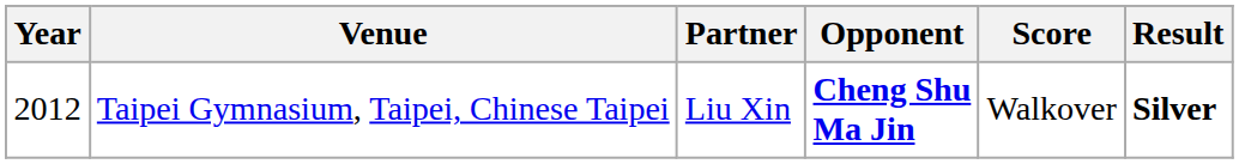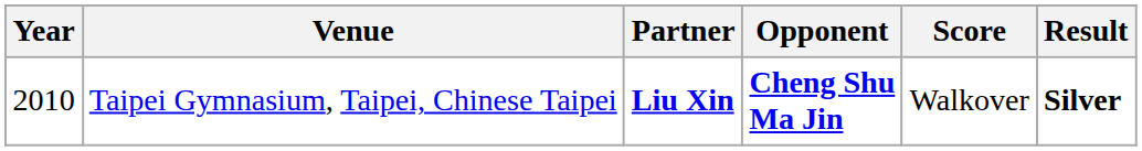 <table class="sortable wikitable" style="font-size: 90%">
 <tr>
 <th>Year</th>
 <th>Venue</th>
 <th>Partner</th>
 <th>Opponent</th>
 <th>Score</th>
 <th>Result</th>
 </tr>
 <tr style="background:white">
-<td align="center">2012</td>
+<td align="center">2010</td>
 <td align="left"><a href='#'>Taipei Gymnasium</a>, <a href='#'>Taipei, Chinese Taipei</a></td>
-<td align="left"> <a href='#'>Liu Xin</a></td>
+<td align="left"><strong> <a href='#'>Liu Xin</a></strong></td>
 <td align="left"><strong> <a href='#'>Cheng Shu</a> <br>  <a href='#'>Ma Jin</a></strong></td>
 <td align="left">Walkover</td>
 <td style="text-align:left; background:white"> <strong>Silver</strong></td>
 </tr>
 </table>
